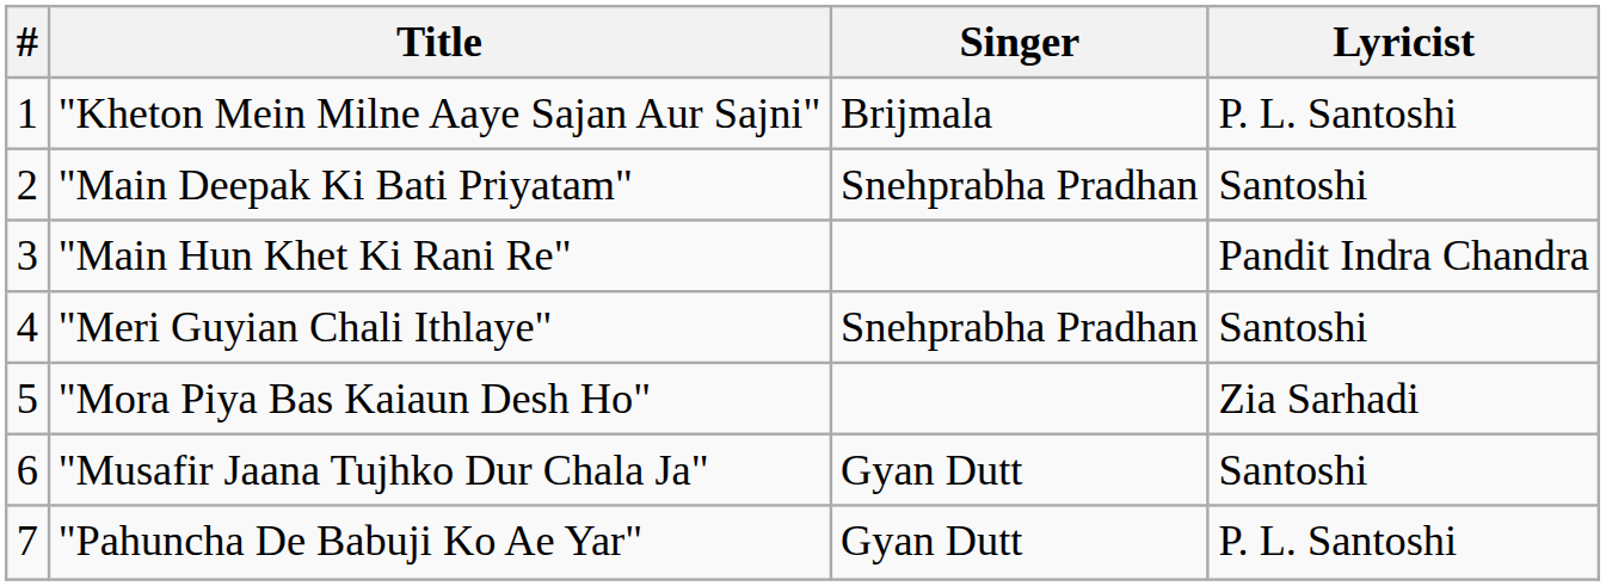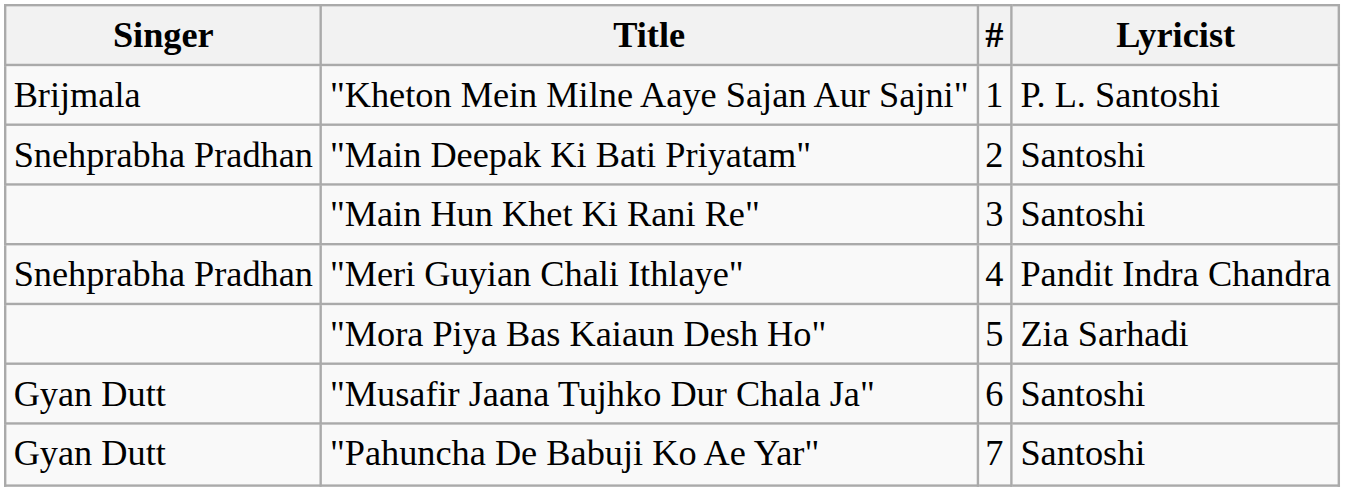 <table class="wikitable" style="font-size:95%;">
 <tr>
+<th>Singer</th>
+<th>Title</th>
 <th>#</th>
-<th>Title</th>
-<th>Singer</th>
 <th>Lyricist</th>
 </tr>
 <tr>
+<td>Brijmala</td>
+<td>"Kheton Mein Milne Aaye Sajan Aur Sajni"</td>
 <td>1</td>
-<td>"Kheton Mein Milne Aaye Sajan Aur Sajni"</td>
-<td>Brijmala</td>
 <td>P. L. Santoshi</td>
 </tr>
 <tr>
+<td>Snehprabha Pradhan</td>
+<td>"Main Deepak Ki Bati Priyatam"</td>
 <td>2</td>
-<td>"Main Deepak Ki Bati Priyatam"</td>
-<td>Snehprabha Pradhan</td>
 <td>Santoshi</td>
 </tr>
 <tr>
+<td></td>
+<td>"Main Hun Khet Ki Rani Re"</td>
 <td>3</td>
-<td>"Main Hun Khet Ki Rani Re"</td>
-<td></td>
+<td>Santoshi</td>
+</tr>
+<tr>
+<td>Snehprabha Pradhan</td>
+<td>"Meri Guyian Chali Ithlaye"</td>
+<td>4</td>
 <td>Pandit Indra Chandra</td>
 </tr>
 <tr>
-<td>4</td>
-<td>"Meri Guyian Chali Ithlaye"</td>
-<td>Snehprabha Pradhan</td>
+<td></td>
+<td>"Mora Piya Bas Kaiaun Desh Ho"</td>
+<td>5</td>
+<td>Zia Sarhadi</td>
+</tr>
+<tr>
+<td>Gyan Dutt</td>
+<td>"Musafir Jaana Tujhko Dur Chala Ja"</td>
+<td>6</td>
 <td>Santoshi</td>
 </tr>
 <tr>
-<td>5</td>
-<td>"Mora Piya Bas Kaiaun Desh Ho"</td>
-<td></td>
-<td>Zia Sarhadi</td>
-</tr>
-<tr>
-<td>6</td>
-<td>"Musafir Jaana Tujhko Dur Chala Ja"</td>
 <td>Gyan Dutt</td>
+<td>"Pahuncha De Babuji Ko Ae Yar"</td>
+<td>7</td>
 <td>Santoshi</td>
 </tr>
-<tr>
-<td>7</td>
-<td>"Pahuncha De Babuji Ko Ae Yar"</td>
-<td>Gyan Dutt</td>
-<td>P. L. Santoshi</td>
-</tr>
 </table>
